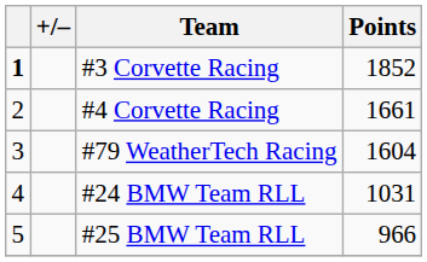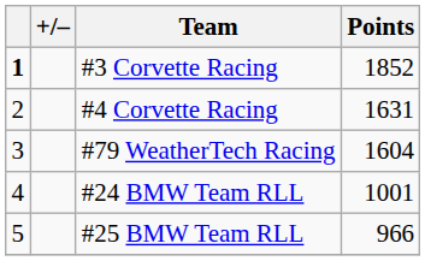 <table class="wikitable" style="font-size: 95%;">
 <tr>
 <th scope="col"></th>
 <th scope="col">+/–</th>
 <th scope="col">Team</th>
 <th scope="col">Points</th>
 </tr>
 <tr>
 <td align=center><strong>1</strong></td>
 <td align="left"></td>
 <td> #3 <a href='#'>Corvette Racing</a></td>
 <td align=right>1852</td>
 </tr>
 <tr>
 <td align=center>2</td>
 <td align="left"></td>
 <td> #4 <a href='#'>Corvette Racing</a></td>
-<td align=right>1661</td>
+<td align=right>1631</td>
 </tr>
 <tr>
 <td align=center>3</td>
 <td align="left"></td>
 <td> #79 <a href='#'>WeatherTech Racing</a></td>
 <td align=right>1604</td>
 </tr>
 <tr>
 <td align=center>4</td>
 <td align="left"></td>
 <td> #24 <a href='#'>BMW Team RLL</a></td>
-<td align=right>1031</td>
+<td align=right>1001</td>
 </tr>
 <tr>
 <td align=center>5</td>
 <td align="left"></td>
 <td> #25 <a href='#'>BMW Team RLL</a></td>
 <td align=right>966</td>
 </tr>
 <tr>
 </tr>
 </table>
